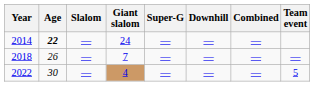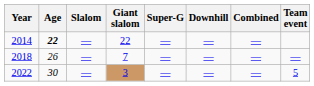 <table class=wikitable style="text-align:center">
 <tr>
 <th>  Year  </th>
 <th> Age </th>
 <th> Slalom </th>
 <th>Giant<br> slalom </th>
 <th>Super-G</th>
 <th>Downhill</th>
 <th>Combined</th>
 <th>Team<br>event</th>
 </tr>
 <tr>
 <td><a href='#'>2014</a></td>
 <td><strong><em>22</em></strong></td>
 <td><a href='#'>—</a></td>
-<td><a href='#'>24</a></td>
+<td><a href='#'>22</a></td>
 <td><a href='#'>—</a></td>
 <td><a href='#'>—</a></td>
 <td><a href='#'>—</a></td>
 <td></td>
 </tr>
 <tr>
 <td><a href='#'>2018</a></td>
 <td><em>26</em></td>
 <td><a href='#'>—</a></td>
 <td><a href='#'>7</a></td>
 <td><a href='#'>—</a></td>
 <td><a href='#'>—</a></td>
 <td><a href='#'>—</a></td>
 <td><a href='#'>—</a></td>
 </tr>
 <tr>
 <td><a href='#'>2022</a></td>
 <td><em>30</em></td>
 <td><a href='#'>—</a></td>
-<td style="background:#c96;"><a href='#'>4</a></td>
+<td style="background:#c96;"><a href='#'>3</a></td>
 <td><a href='#'>—</a></td>
 <td><a href='#'>—</a></td>
 <td><a href='#'>—</a></td>
 <td><a href='#'>5</a></td>
 </tr>
 </table>
